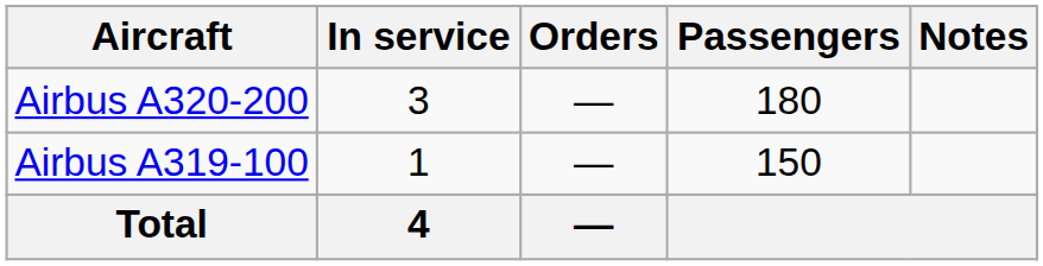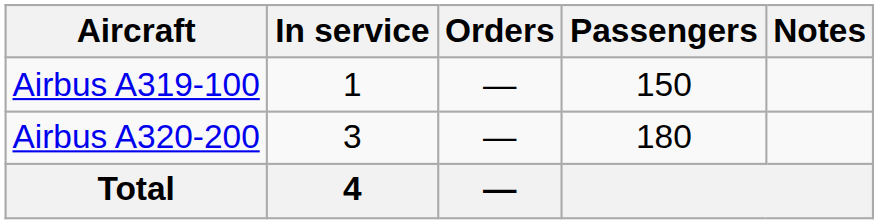 <table class="wikitable" style="text-align:center;margin:1em auto;">
 <tr>
 <th>Aircraft</th>
 <th>In service</th>
 <th>Orders</th>
 <th>Passengers</th>
 <th>Notes</th>
 </tr>
 <tr>
+<td><a href='#'>Airbus A319-100</a></td>
+<td>1</td>
+<td>—</td>
+<td>150</td>
+<td></td>
+</tr>
+<tr>
 <td><a href='#'>Airbus A320-200</a></td>
 <td>3</td>
 <td>—</td>
 <td>180</td>
-<td></td>
-</tr>
-<tr>
-<td><a href='#'>Airbus A319-100</a></td>
-<td>1</td>
-<td>—</td>
-<td>150</td>
 <td></td>
 </tr>
 <tr>
 <th>Total</th>
 <th>4</th>
 <th>—</th>
 <th colspan="2"></th>
 </tr>
 </table>
